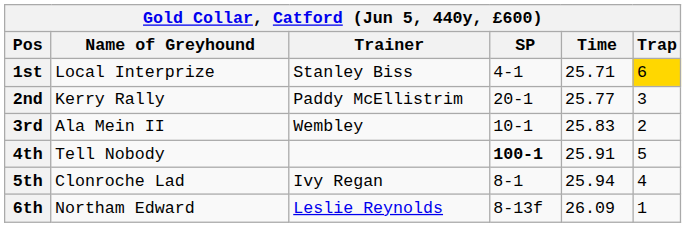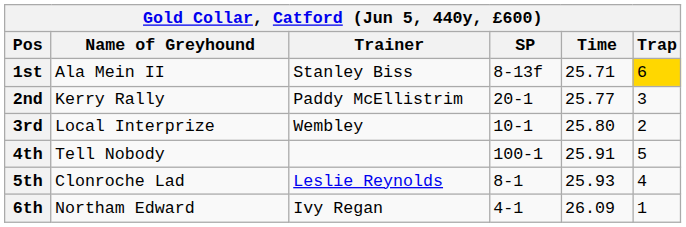 <table class="wikitable">
 <tr>
 <th colspan="6"><a href='#'>Gold Collar</a>, <a href='#'>Catford</a> (Jun 5, 440y, £600)</th>
 </tr>
 <tr>
 <th width=30>Pos</th>
 <th width=180>Name of Greyhound</th>
 <th width=150>Trainer</th>
 <th width=50>SP</th>
 <th width=50>Time</th>
 <th width=30>Trap</th>
 </tr>
 <tr>
 <th>1st</th>
-<td>Local Interprize</td>
+<td>Ala Mein II</td>
 <td>Stanley Biss</td>
-<td>4-1</td>
+<td>8-13f</td>
 <td>25.71</td>
 <td style="background: gold;">6</td>
 </tr>
 <tr>
 <th>2nd</th>
 <td>Kerry Rally</td>
 <td>Paddy McEllistrim</td>
 <td>20-1</td>
 <td>25.77</td>
 <td>3</td>
 </tr>
 <tr>
 <th>3rd</th>
-<td>Ala Mein II</td>
+<td>Local Interprize</td>
 <td>Wembley</td>
 <td>10-1</td>
-<td>25.83</td>
+<td>25.80</td>
 <td>2</td>
 </tr>
 <tr>
 <th>4th</th>
 <td>Tell Nobody</td>
 <td></td>
-<td><strong>100-1</strong></td>
+<td>100-1</td>
 <td>25.91</td>
 <td>5</td>
 </tr>
 <tr>
 <th>5th</th>
 <td>Clonroche Lad</td>
-<td>Ivy Regan</td>
+<td><a href='#'>Leslie Reynolds</a></td>
 <td>8-1</td>
-<td>25.94</td>
+<td>25.93</td>
 <td>4</td>
 </tr>
 <tr>
 <th>6th</th>
 <td>Northam Edward</td>
-<td><a href='#'>Leslie Reynolds</a></td>
-<td>8-13f</td>
+<td>Ivy Regan</td>
+<td>4-1</td>
 <td>26.09</td>
 <td>1</td>
 </tr>
 </table>
